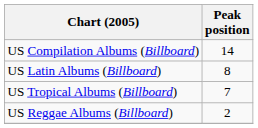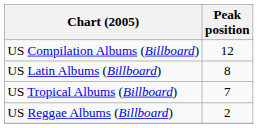 <table class="wikitable sortable plainrowheaders">
 <tr>
 <th>Chart (2005)</th>
 <th>Peak<br>position</th>
 </tr>
 <tr>
 <td>US <a href='#'>Compilation Albums</a> (<em><a href='#'>Billboard</a></em>)</td>
-<td style="text-align:center;">14</td>
+<td style="text-align:center;">12</td>
 </tr>
 <tr>
 <td>US <a href='#'>Latin Albums</a> (<em><a href='#'>Billboard</a></em>)</td>
 <td style="text-align:center;">8</td>
 </tr>
 <tr>
 <td>US <a href='#'>Tropical Albums</a> (<em><a href='#'>Billboard</a></em>)</td>
 <td style="text-align:center;">7</td>
 </tr>
 <tr>
 <td>US <a href='#'>Reggae Albums</a> (<em><a href='#'>Billboard</a></em>)</td>
 <td style="text-align:center;">2</td>
 </tr>
 <tr>
 </tr>
 </table>
